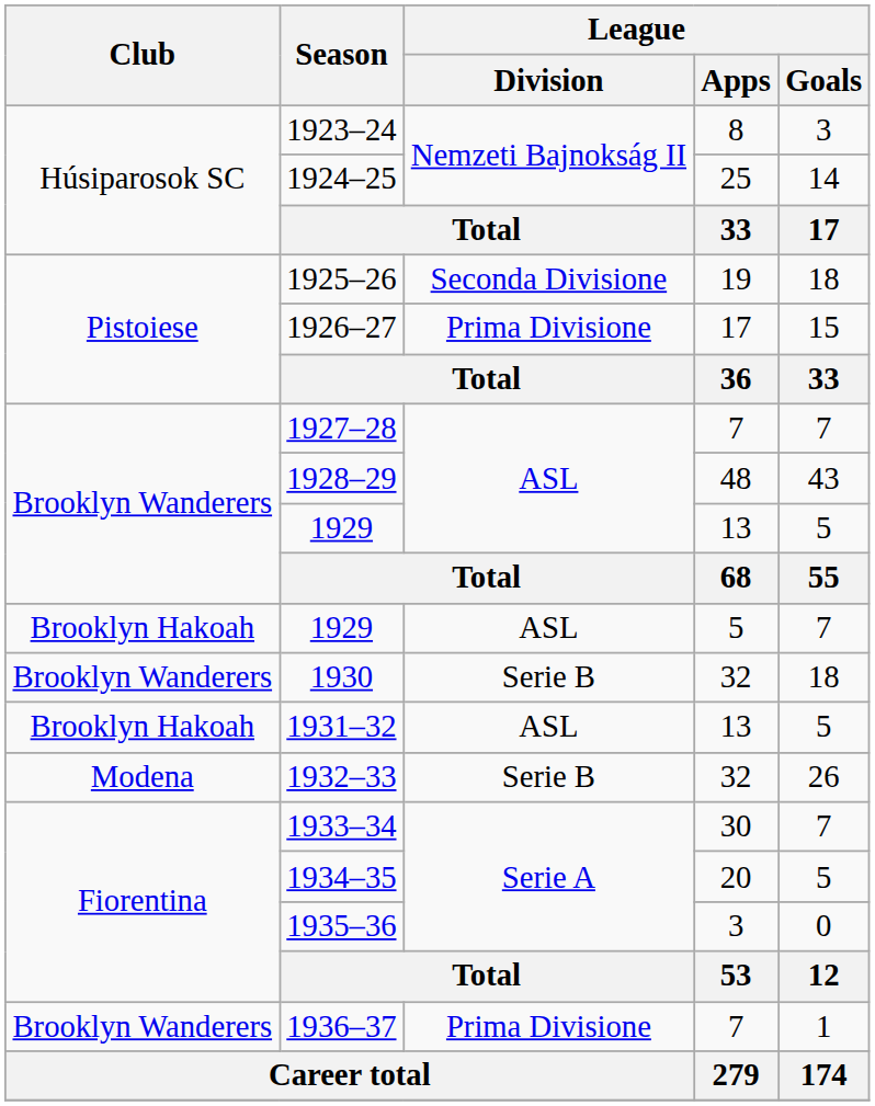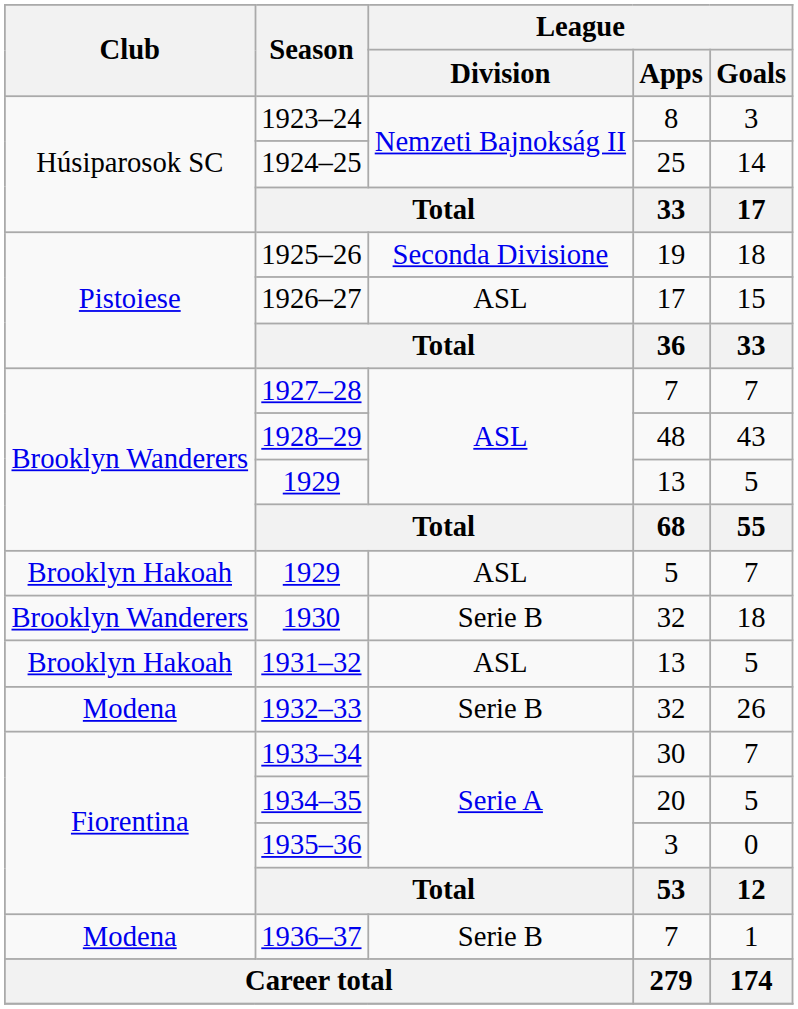 <table class="wikitable" style="text-align:center">
 <tr>
 <th rowspan="2">Club</th>
 <th rowspan="2">Season</th>
 <th colspan="3">League</th>
 </tr>
 <tr>
 <th>Division</th>
 <th>Apps</th>
 <th>Goals</th>
 </tr>
 <tr>
 <td rowspan="3">Húsiparosok SC</td>
 <td>1923–24</td>
 <td rowspan="2"><a href='#'>Nemzeti Bajnokság II</a></td>
 <td>8</td>
 <td>3</td>
 </tr>
 <tr>
 <td>1924–25</td>
 <td>25</td>
 <td>14</td>
 </tr>
 <tr>
 <th colspan="2">Total</th>
 <th>33</th>
 <th>17</th>
 </tr>
 <tr>
 <td rowspan="3"><a href='#'>Pistoiese</a></td>
 <td>1925–26</td>
 <td rowspan="1"><a href='#'>Seconda Divisione</a></td>
 <td>19</td>
 <td>18</td>
 </tr>
 <tr>
 <td>1926–27</td>
-<td rowspan="1"><a href='#'>Prima Divisione</a></td>
+<td rowspan="1">ASL</td>
 <td>17</td>
 <td>15</td>
 </tr>
 <tr>
 <th colspan="2">Total</th>
 <th>36</th>
 <th>33</th>
 </tr>
 <tr>
 <td rowspan="4"><a href='#'>Brooklyn Wanderers</a></td>
 <td><a href='#'>1927–28</a></td>
 <td rowspan="3"><a href='#'>ASL</a></td>
 <td>7</td>
 <td>7</td>
 </tr>
 <tr>
 <td><a href='#'>1928–29</a></td>
 <td>48</td>
 <td>43</td>
 </tr>
 <tr>
 <td><a href='#'>1929</a></td>
 <td>13</td>
 <td>5</td>
 </tr>
 <tr>
 <th colspan="2">Total</th>
 <th>68</th>
 <th>55</th>
 </tr>
 <tr>
 <td rowspan="1"><a href='#'>Brooklyn Hakoah</a></td>
 <td><a href='#'>1929</a></td>
 <td rowspan="1">ASL</td>
 <td>5</td>
 <td>7</td>
 </tr>
 <tr>
 <td rowspan="1"><a href='#'>Brooklyn Wanderers</a></td>
 <td><a href='#'>1930</a></td>
 <td rowspan="1">Serie B</td>
 <td>32</td>
 <td>18</td>
 </tr>
 <tr>
 <td rowspan="1"><a href='#'>Brooklyn Hakoah</a></td>
 <td><a href='#'>1931–32</a></td>
 <td rowspan="1">ASL</td>
 <td>13</td>
 <td>5</td>
 </tr>
 <tr>
 <td rowspan="1"><a href='#'>Modena</a></td>
 <td><a href='#'>1932–33</a></td>
 <td rowspan="1">Serie B</td>
 <td>32</td>
 <td>26</td>
 </tr>
 <tr>
 <td rowspan="4"><a href='#'>Fiorentina</a></td>
 <td><a href='#'>1933–34</a></td>
 <td rowspan="3"><a href='#'>Serie A</a></td>
 <td>30</td>
 <td>7</td>
 </tr>
 <tr>
 <td><a href='#'>1934–35</a></td>
 <td>20</td>
 <td>5</td>
 </tr>
 <tr>
 <td><a href='#'>1935–36</a></td>
 <td>3</td>
 <td>0</td>
 </tr>
 <tr>
 <th colspan="2">Total</th>
 <th>53</th>
 <th>12</th>
 </tr>
 <tr>
-<td rowspan="1"><a href='#'>Brooklyn Wanderers</a></td>
+<td rowspan="1"><a href='#'>Modena</a></td>
 <td><a href='#'>1936–37</a></td>
-<td rowspan="1"><a href='#'>Prima Divisione</a></td>
+<td>Serie B</td>
 <td>7</td>
 <td>1</td>
 </tr>
 <tr>
 <th colspan="3">Career total</th>
 <th>279</th>
 <th>174</th>
 </tr>
 <tr>
 </tr>
 </table>
